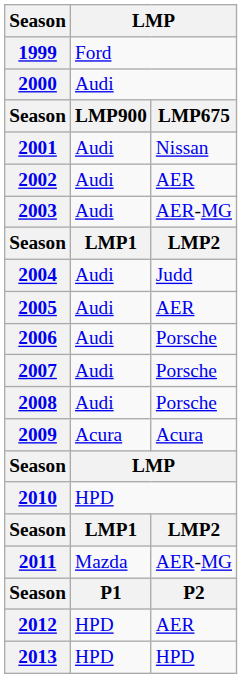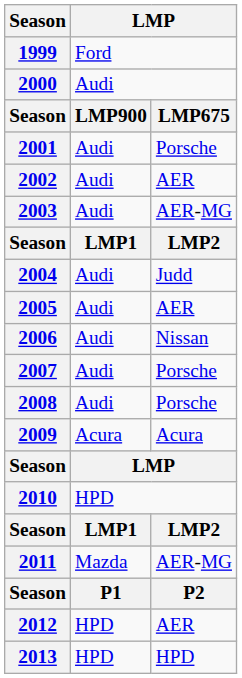 <table class="wikitable" style="font-size: 90%;">
 <tr>
 <th>Season</th>
 <th colspan=2>LMP</th>
 </tr>
 <tr>
 <th><a href='#'>1999</a></th>
 <td colspan=2> <a href='#'>Ford</a></td>
 </tr>
 <tr>
 <th><a href='#'>2000</a></th>
 <td colspan=2> <a href='#'>Audi</a></td>
 </tr>
 <tr>
 <th>Season</th>
 <th>LMP900</th>
 <th>LMP675</th>
 </tr>
 <tr>
 <th><a href='#'>2001</a></th>
 <td> <a href='#'>Audi</a></td>
-<td> <a href='#'>Nissan</a></td>
+<td> <a href='#'>Porsche</a></td>
 </tr>
 <tr>
 <th><a href='#'>2002</a></th>
 <td> <a href='#'>Audi</a></td>
 <td> <a href='#'>AER</a></td>
 </tr>
 <tr>
 <th><a href='#'>2003</a></th>
 <td> <a href='#'>Audi</a></td>
 <td> <a href='#'>AER</a>-<a href='#'>MG</a></td>
 </tr>
 <tr>
 <th>Season</th>
 <th>LMP1</th>
 <th>LMP2</th>
 </tr>
 <tr>
 <th><a href='#'>2004</a></th>
 <td> <a href='#'>Audi</a></td>
 <td> <a href='#'>Judd</a></td>
 </tr>
 <tr>
 <th><a href='#'>2005</a></th>
 <td> <a href='#'>Audi</a></td>
 <td> <a href='#'>AER</a></td>
 </tr>
 <tr>
 <th><a href='#'>2006</a></th>
 <td> <a href='#'>Audi</a></td>
-<td> <a href='#'>Porsche</a></td>
+<td> <a href='#'>Nissan</a></td>
 </tr>
 <tr>
 <th><a href='#'>2007</a></th>
 <td> <a href='#'>Audi</a></td>
 <td> <a href='#'>Porsche</a></td>
 </tr>
 <tr>
 <th><a href='#'>2008</a></th>
 <td> <a href='#'>Audi</a></td>
 <td> <a href='#'>Porsche</a></td>
 </tr>
 <tr>
 <th><a href='#'>2009</a></th>
 <td> <a href='#'>Acura</a></td>
 <td> <a href='#'>Acura</a></td>
 </tr>
 <tr>
 <th>Season</th>
 <th colspan=2>LMP</th>
 </tr>
 <tr>
 <th><a href='#'>2010</a></th>
 <td colspan=2> <a href='#'>HPD</a></td>
 </tr>
 <tr>
 <th>Season</th>
 <th>LMP1</th>
 <th>LMP2</th>
 </tr>
 <tr>
 <th><a href='#'>2011</a></th>
 <td> <a href='#'>Mazda</a></td>
 <td> <a href='#'>AER</a>-<a href='#'>MG</a></td>
 </tr>
 <tr>
 <th>Season</th>
 <th>P1</th>
 <th>P2</th>
 </tr>
 <tr>
 <th><a href='#'>2012</a></th>
 <td> <a href='#'>HPD</a></td>
 <td> <a href='#'>AER</a></td>
 </tr>
 <tr>
 <th><a href='#'>2013</a></th>
 <td> <a href='#'>HPD</a></td>
 <td> <a href='#'>HPD</a></td>
 </tr>
 </table>
